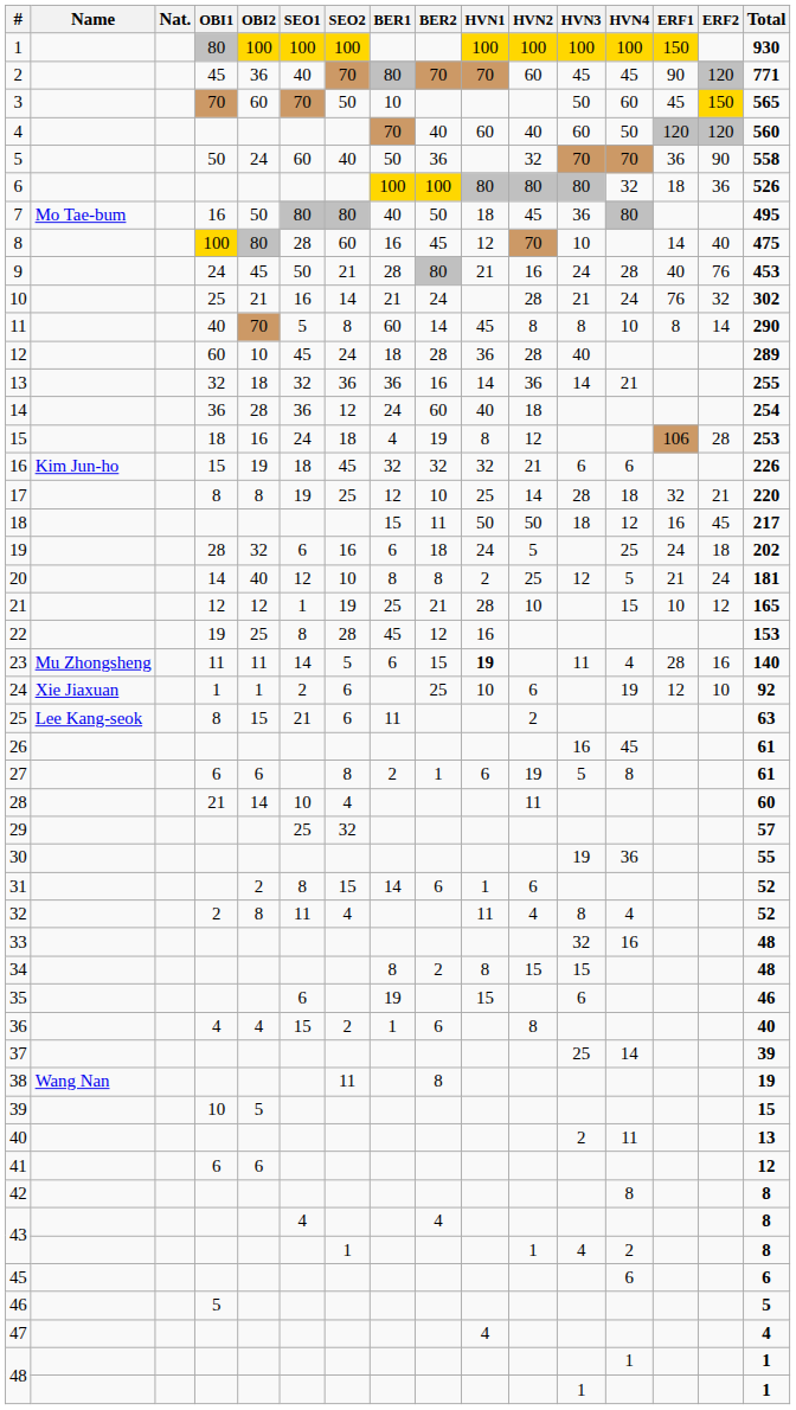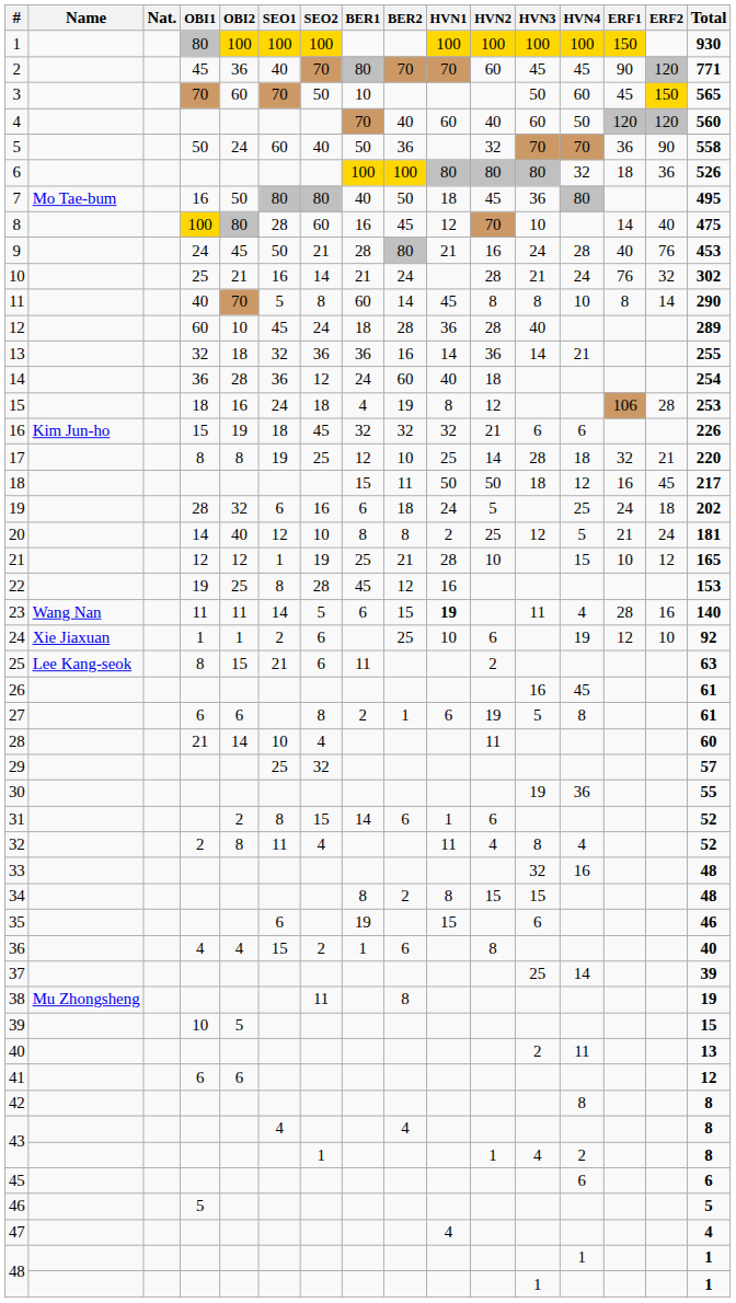 <table class="wikitable sortable" style="text-align:center;">
 <tr>
 <th>#</th>
 <th>Name</th>
 <th>Nat.</th>
 <th><small>OBI1</small></th>
 <th><small>OBI2</small></th>
 <th><small>SEO1</small></th>
 <th><small>SEO2</small></th>
 <th><small>BER1 </small></th>
 <th><small>BER2</small></th>
 <th><small>HVN1</small></th>
 <th><small>HVN2</small></th>
 <th><small>HVN3 </small></th>
 <th><small>HVN4</small></th>
 <th><small>ERF1</small></th>
 <th><small>ERF2</small></th>
 <th>Total</th>
 </tr>
 <tr>
 <td>1</td>
 <td align=left></td>
 <td></td>
 <td bgcolor=silver>80</td>
 <td bgcolor=gold>100</td>
 <td bgcolor=gold>100</td>
 <td bgcolor=gold>100</td>
 <td></td>
 <td></td>
 <td bgcolor=gold>100</td>
 <td bgcolor=gold>100</td>
 <td bgcolor=gold>100</td>
 <td bgcolor=gold>100</td>
 <td bgcolor=gold>150</td>
 <td></td>
 <td><strong>930</strong></td>
 </tr>
 <tr>
 <td>2</td>
 <td align=left></td>
 <td></td>
 <td>45</td>
 <td>36</td>
 <td>40</td>
 <td bgcolor=cc9966>70</td>
 <td bgcolor=silver>80</td>
 <td bgcolor=cc9966>70</td>
 <td bgcolor=cc9966>70</td>
 <td>60</td>
 <td>45</td>
 <td>45</td>
 <td>90</td>
 <td bgcolor=silver>120</td>
 <td><strong>771</strong></td>
 </tr>
 <tr>
 <td>3</td>
 <td align=left></td>
 <td></td>
 <td bgcolor=cc9966>70</td>
 <td>60</td>
 <td bgcolor=cc9966>70</td>
 <td>50</td>
 <td>10</td>
 <td></td>
 <td></td>
 <td></td>
 <td>50</td>
 <td>60</td>
 <td>45</td>
 <td bgcolor=gold>150</td>
 <td><strong>565</strong></td>
 </tr>
 <tr>
 <td>4</td>
 <td align=left></td>
 <td></td>
 <td></td>
 <td></td>
 <td></td>
 <td></td>
 <td bgcolor=cc9966>70</td>
 <td>40</td>
 <td>60</td>
 <td>40</td>
 <td>60</td>
 <td>50</td>
 <td bgcolor=silver>120</td>
 <td bgcolor=silver>120</td>
 <td><strong>560</strong></td>
 </tr>
 <tr>
 <td>5</td>
 <td align=left></td>
 <td></td>
 <td>50</td>
 <td>24</td>
 <td>60</td>
 <td>40</td>
 <td>50</td>
 <td>36</td>
 <td></td>
 <td>32</td>
 <td bgcolor=cc9966>70</td>
 <td bgcolor=cc9966>70</td>
 <td>36</td>
 <td>90</td>
 <td><strong>558</strong></td>
 </tr>
 <tr>
 <td>6</td>
 <td align=left></td>
 <td></td>
 <td></td>
 <td></td>
 <td></td>
 <td></td>
 <td bgcolor=gold>100</td>
 <td bgcolor=gold>100</td>
 <td bgcolor=silver>80</td>
 <td bgcolor=silver>80</td>
 <td bgcolor=silver>80</td>
 <td>32</td>
 <td>18</td>
 <td>36</td>
 <td><strong>526</strong></td>
 </tr>
 <tr>
 <td>7</td>
 <td align=left><a href='#'>Mo Tae-bum</a></td>
 <td></td>
 <td>16</td>
 <td>50</td>
 <td bgcolor=silver>80</td>
 <td bgcolor=silver>80</td>
 <td>40</td>
 <td>50</td>
 <td>18</td>
 <td>45</td>
 <td>36</td>
 <td bgcolor=silver>80</td>
 <td></td>
 <td></td>
 <td><strong>495</strong></td>
 </tr>
 <tr>
 <td>8</td>
 <td align=left></td>
 <td></td>
 <td bgcolor=gold>100</td>
 <td bgcolor=silver>80</td>
 <td>28</td>
 <td>60</td>
 <td>16</td>
 <td>45</td>
 <td>12</td>
 <td bgcolor=cc9966>70</td>
 <td>10</td>
 <td></td>
 <td>14</td>
 <td>40</td>
 <td><strong>475</strong></td>
 </tr>
 <tr>
 <td>9</td>
 <td align=left></td>
 <td></td>
 <td>24</td>
 <td>45</td>
 <td>50</td>
 <td>21</td>
 <td>28</td>
 <td bgcolor=silver>80</td>
 <td>21</td>
 <td>16</td>
 <td>24</td>
 <td>28</td>
 <td>40</td>
 <td>76</td>
 <td><strong>453</strong></td>
 </tr>
 <tr>
 <td>10</td>
 <td align=left></td>
 <td></td>
 <td>25</td>
 <td>21</td>
 <td>16</td>
 <td>14</td>
 <td>21</td>
 <td>24</td>
 <td></td>
 <td>28</td>
 <td>21</td>
 <td>24</td>
 <td>76</td>
 <td>32</td>
 <td><strong>302</strong></td>
 </tr>
 <tr>
 <td>11</td>
 <td align=left></td>
 <td></td>
 <td>40</td>
 <td bgcolor=cc9966>70</td>
 <td>5</td>
 <td>8</td>
 <td>60</td>
 <td>14</td>
 <td>45</td>
 <td>8</td>
 <td>8</td>
 <td>10</td>
 <td>8</td>
 <td>14</td>
 <td><strong>290</strong></td>
 </tr>
 <tr>
 <td>12</td>
 <td align=left></td>
 <td></td>
 <td>60</td>
 <td>10</td>
 <td>45</td>
 <td>24</td>
 <td>18</td>
 <td>28</td>
 <td>36</td>
 <td>28</td>
 <td>40</td>
 <td></td>
 <td></td>
 <td></td>
 <td><strong>289</strong></td>
 </tr>
 <tr>
 <td>13</td>
 <td align=left></td>
 <td></td>
 <td>32</td>
 <td>18</td>
 <td>32</td>
 <td>36</td>
 <td>36</td>
 <td>16</td>
 <td>14</td>
 <td>36</td>
 <td>14</td>
 <td>21</td>
 <td></td>
 <td></td>
 <td><strong>255</strong></td>
 </tr>
 <tr>
 <td>14</td>
 <td align=left></td>
 <td></td>
 <td>36</td>
 <td>28</td>
 <td>36</td>
 <td>12</td>
 <td>24</td>
 <td>60</td>
 <td>40</td>
 <td>18</td>
 <td></td>
 <td></td>
 <td></td>
 <td></td>
 <td><strong>254</strong></td>
 </tr>
 <tr>
 <td>15</td>
 <td align=left></td>
 <td></td>
 <td>18</td>
 <td>16</td>
 <td>24</td>
 <td>18</td>
 <td>4</td>
 <td>19</td>
 <td>8</td>
 <td>12</td>
 <td></td>
 <td></td>
 <td bgcolor=cc9966>106</td>
 <td>28</td>
 <td><strong>253</strong></td>
 </tr>
 <tr>
 <td>16</td>
 <td align=left><a href='#'>Kim Jun-ho</a></td>
 <td></td>
 <td>15</td>
 <td>19</td>
 <td>18</td>
 <td>45</td>
 <td>32</td>
 <td>32</td>
 <td>32</td>
 <td>21</td>
 <td>6</td>
 <td>6</td>
 <td></td>
 <td></td>
 <td><strong>226</strong></td>
 </tr>
 <tr>
 <td>17</td>
 <td align=left></td>
 <td></td>
 <td>8</td>
 <td>8</td>
 <td>19</td>
 <td>25</td>
 <td>12</td>
 <td>10</td>
 <td>25</td>
 <td>14</td>
 <td>28</td>
 <td>18</td>
 <td>32</td>
 <td>21</td>
 <td><strong>220</strong></td>
 </tr>
 <tr>
 <td>18</td>
 <td align=left></td>
 <td></td>
 <td></td>
 <td></td>
 <td></td>
 <td></td>
 <td>15</td>
 <td>11</td>
 <td>50</td>
 <td>50</td>
 <td>18</td>
 <td>12</td>
 <td>16</td>
 <td>45</td>
 <td><strong>217</strong></td>
 </tr>
 <tr>
 <td>19</td>
 <td align=left></td>
 <td></td>
 <td>28</td>
 <td>32</td>
 <td>6</td>
 <td>16</td>
 <td>6</td>
 <td>18</td>
 <td>24</td>
 <td>5</td>
 <td></td>
 <td>25</td>
 <td>24</td>
 <td>18</td>
 <td><strong>202</strong></td>
 </tr>
 <tr>
 <td>20</td>
 <td align=left></td>
 <td></td>
 <td>14</td>
 <td>40</td>
 <td>12</td>
 <td>10</td>
 <td>8</td>
 <td>8</td>
 <td>2</td>
 <td>25</td>
 <td>12</td>
 <td>5</td>
 <td>21</td>
 <td>24</td>
 <td><strong>181</strong></td>
 </tr>
 <tr>
 <td>21</td>
 <td align=left></td>
 <td></td>
 <td>12</td>
 <td>12</td>
 <td>1</td>
 <td>19</td>
 <td>25</td>
 <td>21</td>
 <td>28</td>
 <td>10</td>
 <td></td>
 <td>15</td>
 <td>10</td>
 <td>12</td>
 <td><strong>165</strong></td>
 </tr>
 <tr>
 <td>22</td>
 <td align=left></td>
 <td></td>
 <td>19</td>
 <td>25</td>
 <td>8</td>
 <td>28</td>
 <td>45</td>
 <td>12</td>
 <td>16</td>
 <td></td>
 <td></td>
 <td></td>
 <td></td>
 <td></td>
 <td><strong>153</strong></td>
 </tr>
 <tr>
 <td>23</td>
-<td align=left><a href='#'>Mu Zhongsheng</a></td>
+<td align=left><a href='#'>Wang Nan</a></td>
 <td></td>
 <td>11</td>
 <td>11</td>
 <td>14</td>
 <td>5</td>
 <td>6</td>
 <td>15</td>
 <td><strong>19</strong></td>
 <td></td>
 <td>11</td>
 <td>4</td>
 <td>28</td>
 <td>16</td>
 <td><strong>140</strong></td>
 </tr>
 <tr>
 <td>24</td>
 <td align=left><a href='#'>Xie Jiaxuan</a></td>
 <td></td>
 <td>1</td>
 <td>1</td>
 <td>2</td>
 <td>6</td>
 <td></td>
 <td>25</td>
 <td>10</td>
 <td>6</td>
 <td></td>
 <td>19</td>
 <td>12</td>
 <td>10</td>
 <td><strong>92</strong></td>
 </tr>
 <tr>
 <td>25</td>
 <td align=left><a href='#'>Lee Kang-seok</a></td>
 <td></td>
 <td>8</td>
 <td>15</td>
 <td>21</td>
 <td>6</td>
 <td>11</td>
 <td></td>
 <td></td>
 <td>2</td>
 <td></td>
 <td></td>
 <td></td>
 <td></td>
 <td><strong>63</strong></td>
 </tr>
 <tr>
 <td>26</td>
 <td align=left></td>
 <td></td>
 <td></td>
 <td></td>
 <td></td>
 <td></td>
 <td></td>
 <td></td>
 <td></td>
 <td></td>
 <td>16</td>
 <td>45</td>
 <td></td>
 <td></td>
 <td><strong>61</strong></td>
 </tr>
 <tr>
 <td>27</td>
 <td align=left></td>
 <td></td>
 <td>6</td>
 <td>6</td>
 <td></td>
 <td>8</td>
 <td>2</td>
 <td>1</td>
 <td>6</td>
 <td>19</td>
 <td>5</td>
 <td>8</td>
 <td></td>
 <td></td>
 <td><strong>61</strong></td>
 </tr>
 <tr>
 <td>28</td>
 <td align=left></td>
 <td></td>
 <td>21</td>
 <td>14</td>
 <td>10</td>
 <td>4</td>
 <td></td>
 <td></td>
 <td></td>
 <td>11</td>
 <td></td>
 <td></td>
 <td></td>
 <td></td>
 <td><strong>60</strong></td>
 </tr>
 <tr>
 <td>29</td>
 <td align=left></td>
 <td></td>
 <td></td>
 <td></td>
 <td>25</td>
 <td>32</td>
 <td></td>
 <td></td>
 <td></td>
 <td></td>
 <td></td>
 <td></td>
 <td></td>
 <td></td>
 <td><strong>57</strong></td>
 </tr>
 <tr>
 <td>30</td>
 <td align=left></td>
 <td></td>
 <td></td>
 <td></td>
 <td></td>
 <td></td>
 <td></td>
 <td></td>
 <td></td>
 <td></td>
 <td>19</td>
 <td>36</td>
 <td></td>
 <td></td>
 <td><strong>55</strong></td>
 </tr>
 <tr>
 <td>31</td>
 <td align=left></td>
 <td></td>
 <td></td>
 <td>2</td>
 <td>8</td>
 <td>15</td>
 <td>14</td>
 <td>6</td>
 <td>1</td>
 <td>6</td>
 <td></td>
 <td></td>
 <td></td>
 <td></td>
 <td><strong>52</strong></td>
 </tr>
 <tr>
 <td>32</td>
 <td align=left></td>
 <td></td>
 <td>2</td>
 <td>8</td>
 <td>11</td>
 <td>4</td>
 <td></td>
 <td></td>
 <td>11</td>
 <td>4</td>
 <td>8</td>
 <td>4</td>
 <td></td>
 <td></td>
 <td><strong>52</strong></td>
 </tr>
 <tr>
 <td>33</td>
 <td align=left></td>
 <td></td>
 <td></td>
 <td></td>
 <td></td>
 <td></td>
 <td></td>
 <td></td>
 <td></td>
 <td></td>
 <td>32</td>
 <td>16</td>
 <td></td>
 <td></td>
 <td><strong>48</strong></td>
 </tr>
 <tr>
 <td>34</td>
 <td align=left></td>
 <td></td>
 <td></td>
 <td></td>
 <td></td>
 <td></td>
 <td>8</td>
 <td>2</td>
 <td>8</td>
 <td>15</td>
 <td>15</td>
 <td></td>
 <td></td>
 <td></td>
 <td><strong>48</strong></td>
 </tr>
 <tr>
 <td>35</td>
 <td align=left></td>
 <td></td>
 <td></td>
 <td></td>
 <td>6</td>
 <td></td>
 <td>19</td>
 <td></td>
 <td>15</td>
 <td></td>
 <td>6</td>
 <td></td>
 <td></td>
 <td></td>
 <td><strong>46</strong></td>
 </tr>
 <tr>
 <td>36</td>
 <td align=left></td>
 <td></td>
 <td>4</td>
 <td>4</td>
 <td>15</td>
 <td>2</td>
 <td>1</td>
 <td>6</td>
 <td></td>
 <td>8</td>
 <td></td>
 <td></td>
 <td></td>
 <td></td>
 <td><strong>40</strong></td>
 </tr>
 <tr>
 <td>37</td>
 <td align=left></td>
 <td></td>
 <td></td>
 <td></td>
 <td></td>
 <td></td>
 <td></td>
 <td></td>
 <td></td>
 <td></td>
 <td>25</td>
 <td>14</td>
 <td></td>
 <td></td>
 <td><strong>39</strong></td>
 </tr>
 <tr>
 <td>38</td>
-<td align=left><a href='#'>Wang Nan</a></td>
+<td align=left><a href='#'>Mu Zhongsheng</a></td>
 <td></td>
 <td></td>
 <td></td>
 <td></td>
 <td>11</td>
 <td></td>
 <td>8</td>
 <td></td>
 <td></td>
 <td></td>
 <td></td>
 <td></td>
 <td></td>
 <td><strong>19</strong></td>
 </tr>
 <tr>
 <td>39</td>
 <td align=left></td>
 <td></td>
 <td>10</td>
 <td>5</td>
 <td></td>
 <td></td>
 <td></td>
 <td></td>
 <td></td>
 <td></td>
 <td></td>
 <td></td>
 <td></td>
 <td></td>
 <td><strong>15</strong></td>
 </tr>
 <tr>
 <td>40</td>
 <td align=left></td>
 <td></td>
 <td></td>
 <td></td>
 <td></td>
 <td></td>
 <td></td>
 <td></td>
 <td></td>
 <td></td>
 <td>2</td>
 <td>11</td>
 <td></td>
 <td></td>
 <td><strong>13</strong></td>
 </tr>
 <tr>
 <td>41</td>
 <td align=left></td>
 <td></td>
 <td>6</td>
 <td>6</td>
 <td></td>
 <td></td>
 <td></td>
 <td></td>
 <td></td>
 <td></td>
 <td></td>
 <td></td>
 <td></td>
 <td></td>
 <td><strong>12</strong></td>
 </tr>
 <tr>
 <td>42</td>
 <td align=left></td>
 <td></td>
 <td></td>
 <td></td>
 <td></td>
 <td></td>
 <td></td>
 <td></td>
 <td></td>
 <td></td>
 <td></td>
 <td>8</td>
 <td></td>
 <td></td>
 <td><strong>8</strong></td>
 </tr>
 <tr>
 <td rowspan=2>43</td>
 <td align=left></td>
 <td></td>
 <td></td>
 <td></td>
 <td>4</td>
 <td></td>
 <td></td>
 <td>4</td>
 <td></td>
 <td></td>
 <td></td>
 <td></td>
 <td></td>
 <td></td>
 <td><strong>8</strong></td>
 </tr>
 <tr>
 <td align=left></td>
 <td></td>
 <td></td>
 <td></td>
 <td></td>
 <td>1</td>
 <td></td>
 <td></td>
 <td></td>
 <td>1</td>
 <td>4</td>
 <td>2</td>
 <td></td>
 <td></td>
 <td><strong>8</strong></td>
 </tr>
 <tr>
 <td>45</td>
 <td align=left></td>
 <td></td>
 <td></td>
 <td></td>
 <td></td>
 <td></td>
 <td></td>
 <td></td>
 <td></td>
 <td></td>
 <td></td>
 <td>6</td>
 <td></td>
 <td></td>
 <td><strong>6</strong></td>
 </tr>
 <tr>
 <td>46</td>
 <td align=left></td>
 <td></td>
 <td>5</td>
 <td></td>
 <td></td>
 <td></td>
 <td></td>
 <td></td>
 <td></td>
 <td></td>
 <td></td>
 <td></td>
 <td></td>
 <td></td>
 <td><strong>5</strong></td>
 </tr>
 <tr>
 <td>47</td>
 <td align=left></td>
 <td></td>
 <td></td>
 <td></td>
 <td></td>
 <td></td>
 <td></td>
 <td></td>
 <td>4</td>
 <td></td>
 <td></td>
 <td></td>
 <td></td>
 <td></td>
 <td><strong>4</strong></td>
 </tr>
 <tr>
 <td rowspan=2>48</td>
 <td align=left></td>
 <td></td>
 <td></td>
 <td></td>
 <td></td>
 <td></td>
 <td></td>
 <td></td>
 <td></td>
 <td></td>
 <td></td>
 <td>1</td>
 <td></td>
 <td></td>
 <td><strong>1</strong></td>
 </tr>
 <tr>
 <td align=left></td>
 <td></td>
 <td></td>
 <td></td>
 <td></td>
 <td></td>
 <td></td>
 <td></td>
 <td></td>
 <td></td>
 <td>1</td>
 <td></td>
 <td></td>
 <td></td>
 <td><strong>1</strong></td>
 </tr>
 </table>
